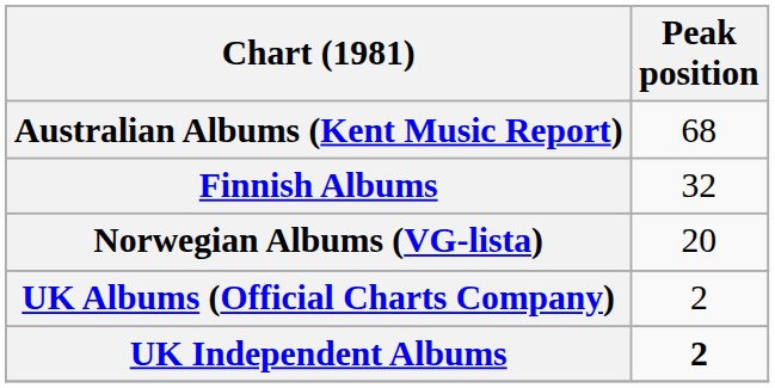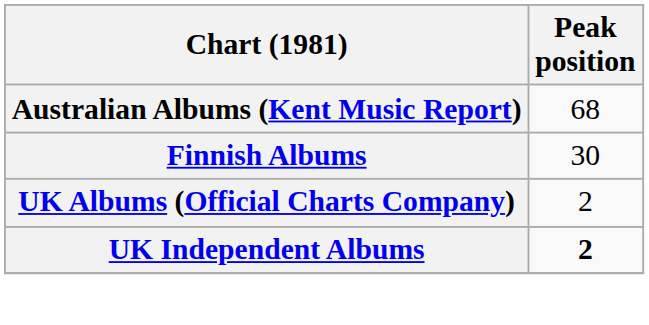 <table class="wikitable sortable plainrowheaders" style="text-align:center">
 <tr>
 <th scope="col">Chart (1981)</th>
 <th scope="col">Peak<br>position</th>
 </tr>
 <tr>
 <th scope="row">Australian Albums (<a href='#'>Kent Music Report</a>)</th>
 <td>68</td>
 </tr>
 <tr>
 <th scope="row"><a href='#'>Finnish Albums</a></th>
-<td>32</td>
-</tr>
-<tr>
-<th scope="row">Norwegian Albums (<a href='#'>VG-lista</a>)</th>
-<td>20</td>
+<td>30</td>
 </tr>
 <tr>
 <th scope="row"><a href='#'>UK Albums</a> (<a href='#'>Official Charts Company</a>)</th>
 <td>2</td>
 </tr>
 <tr>
 <th scope="row"><a href='#'>UK Independent Albums</a></th>
 <td><strong>2</strong></td>
 </tr>
 <tr>
 </tr>
 </table>
